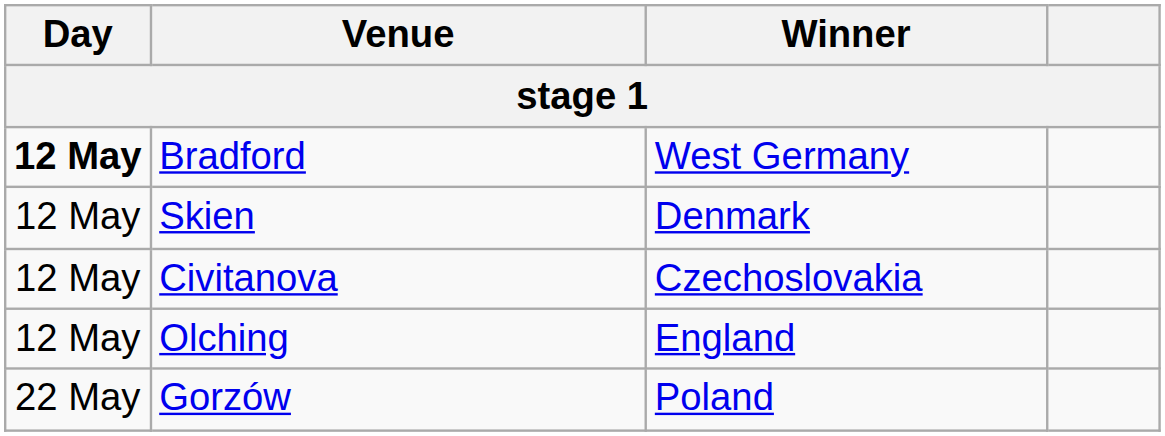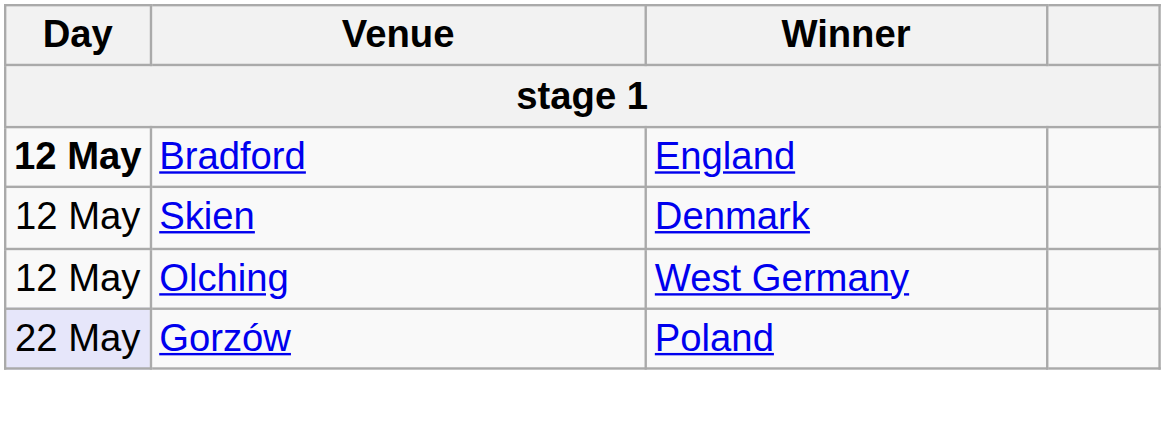 <table class=wikitable>
 <tr>
 <th>Day</th>
 <th width=200px>Venue</th>
 <th width=160px>Winner</th>
 <th width=40px></th>
 </tr>
 <tr>
 <th colspan=4>stage 1</th>
 </tr>
 <tr>
 <td align=center><strong>12 May</strong></td>
 <td> <a href='#'>Bradford</a></td>
-<td> <a href='#'>West Germany</a></td>
+<td> <a href='#'>England</a></td>
 </tr>
 <tr>
 <td align=center>12 May</td>
 <td> <a href='#'>Skien</a></td>
 <td> <a href='#'>Denmark</a></td>
 <td align=center></td>
 </tr>
 <tr>
 <td align=center>12 May</td>
-<td> <a href='#'>Civitanova</a></td>
-<td> <a href='#'>Czechoslovakia</a></td>
+<td> <a href='#'>Olching</a></td>
+<td> <a href='#'>West Germany</a></td>
 <td align=center></td>
 </tr>
 <tr>
-<td align=center>12 May</td>
-<td> <a href='#'>Olching</a></td>
-<td> <a href='#'>England</a></td>
-<td align=center></td>
-</tr>
-<tr>
-<td align=center>22 May</td>
+<td align=center style="background: lavender;">22 May</td>
 <td> <a href='#'>Gorzów</a></td>
 <td> <a href='#'>Poland</a></td>
 </tr>
 </table>
